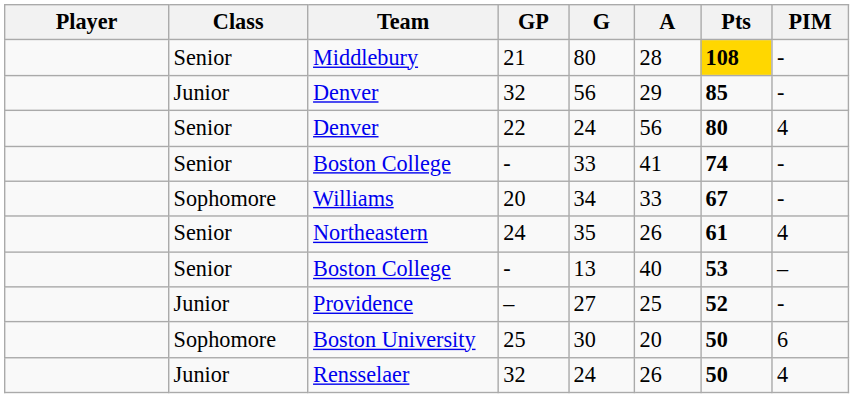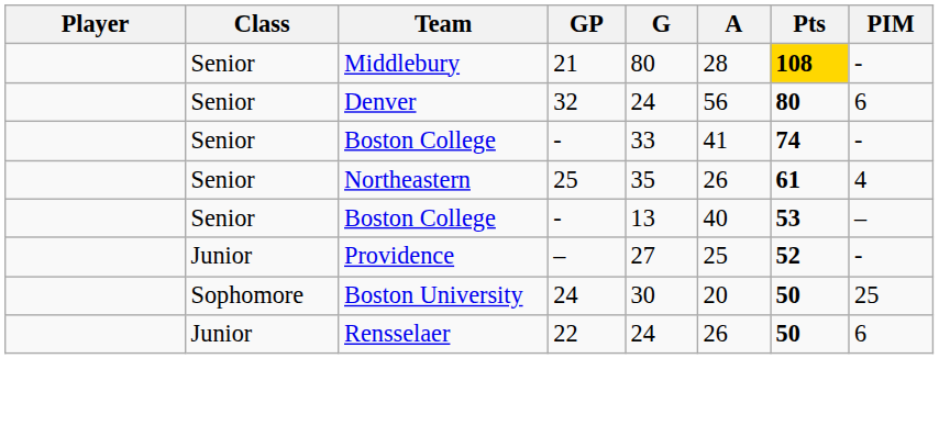 <table class="wikitable sortable">
 <tr>
 <th style="width: 11em;">Player</th>
 <th style="width: 7em;">Class</th>
 <th style="width: 11em;">Team</th>
 <th style="width: 4em;">GP</th>
 <th style="width: 4em;">G</th>
 <th style="width: 4em;">A</th>
 <th style="width: 4em;">Pts</th>
 <th style="width: 4em;">PIM</th>
 </tr>
 <tr>
 <td></td>
 <td>Senior</td>
 <td><a href='#'>Middlebury</a></td>
 <td>21</td>
 <td>80</td>
 <td>28</td>
 <td style="background: gold;"><strong>108</strong></td>
 <td>-</td>
 </tr>
 <tr>
 <td></td>
-<td>Junior</td>
+<td>Senior</td>
 <td><a href='#'>Denver</a></td>
 <td>32</td>
-<td>56</td>
-<td>29</td>
-<td><strong>85</strong></td>
-<td>-</td>
-</tr>
-<tr>
-<td></td>
-<td>Senior</td>
-<td><a href='#'>Denver</a></td>
-<td>22</td>
 <td>24</td>
 <td>56</td>
 <td><strong>80</strong></td>
-<td>4</td>
+<td>6</td>
 </tr>
 <tr>
 <td></td>
 <td>Senior</td>
 <td><a href='#'>Boston College</a></td>
 <td>-</td>
 <td>33</td>
 <td>41</td>
 <td><strong>74</strong></td>
 <td>-</td>
 </tr>
 <tr>
 <td></td>
-<td>Sophomore</td>
-<td><a href='#'>Williams</a></td>
-<td>20</td>
-<td>34</td>
-<td>33</td>
-<td><strong>67</strong></td>
-<td>-</td>
-</tr>
-<tr>
-<td></td>
 <td>Senior</td>
 <td><a href='#'>Northeastern</a></td>
-<td>24</td>
+<td>25</td>
 <td>35</td>
 <td>26</td>
 <td><strong>61</strong></td>
 <td>4</td>
 </tr>
 <tr>
 <td></td>
 <td>Senior</td>
 <td><a href='#'>Boston College</a></td>
 <td>-</td>
 <td>13</td>
 <td>40</td>
 <td><strong>53</strong></td>
 <td>–</td>
 </tr>
 <tr>
 <td></td>
 <td>Junior</td>
 <td><a href='#'>Providence</a></td>
 <td>–</td>
 <td>27</td>
 <td>25</td>
 <td><strong>52</strong></td>
 <td>-</td>
 </tr>
 <tr>
 <td></td>
 <td>Sophomore</td>
 <td><a href='#'>Boston University</a></td>
-<td>25</td>
+<td>24</td>
 <td>30</td>
 <td>20</td>
 <td><strong>50</strong></td>
-<td>6</td>
+<td>25</td>
 </tr>
 <tr>
 <td></td>
 <td>Junior</td>
 <td><a href='#'>Rensselaer</a></td>
-<td>32</td>
+<td>22</td>
 <td>24</td>
 <td>26</td>
 <td><strong>50</strong></td>
-<td>4</td>
+<td>6</td>
 </tr>
 </table>
